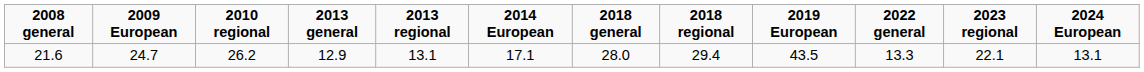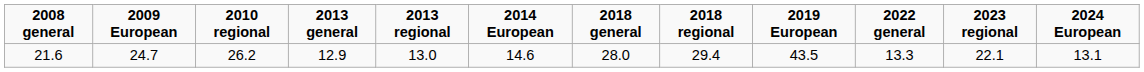 <table class="wikitable" style="text-align:center">
 <tr>
 <td><strong>2008 general</strong></td>
 <td><strong>2009 European</strong></td>
 <td><strong>2010 regional</strong></td>
 <td><strong>2013 general</strong></td>
 <td><strong>2013 regional</strong></td>
 <td><strong>2014 European</strong></td>
 <td><strong>2018 general</strong></td>
 <td><strong>2018 regional</strong></td>
 <td><strong>2019 European</strong></td>
 <td><strong>2022 general</strong></td>
 <td><strong>2023 regional</strong></td>
 <td><strong>2024 European</strong></td>
 </tr>
 <tr>
 <td>21.6</td>
 <td>24.7</td>
 <td>26.2</td>
 <td>12.9</td>
-<td>13.1</td>
-<td>17.1</td>
+<td>13.0</td>
+<td>14.6</td>
 <td>28.0</td>
 <td>29.4</td>
 <td>43.5</td>
 <td>13.3</td>
 <td>22.1</td>
 <td>13.1</td>
 </tr>
 </table>
